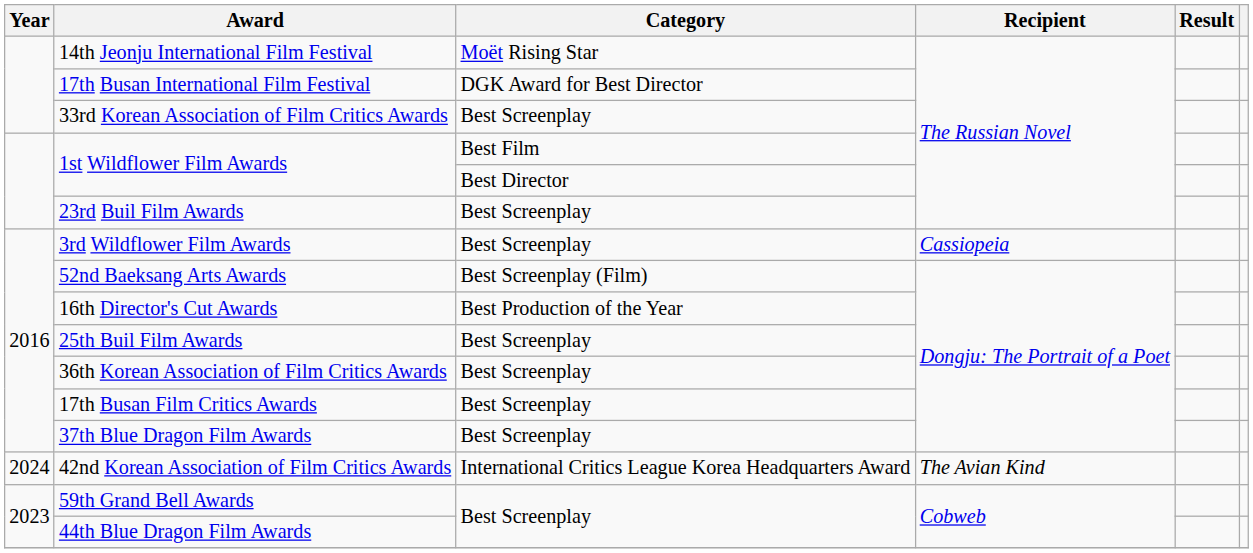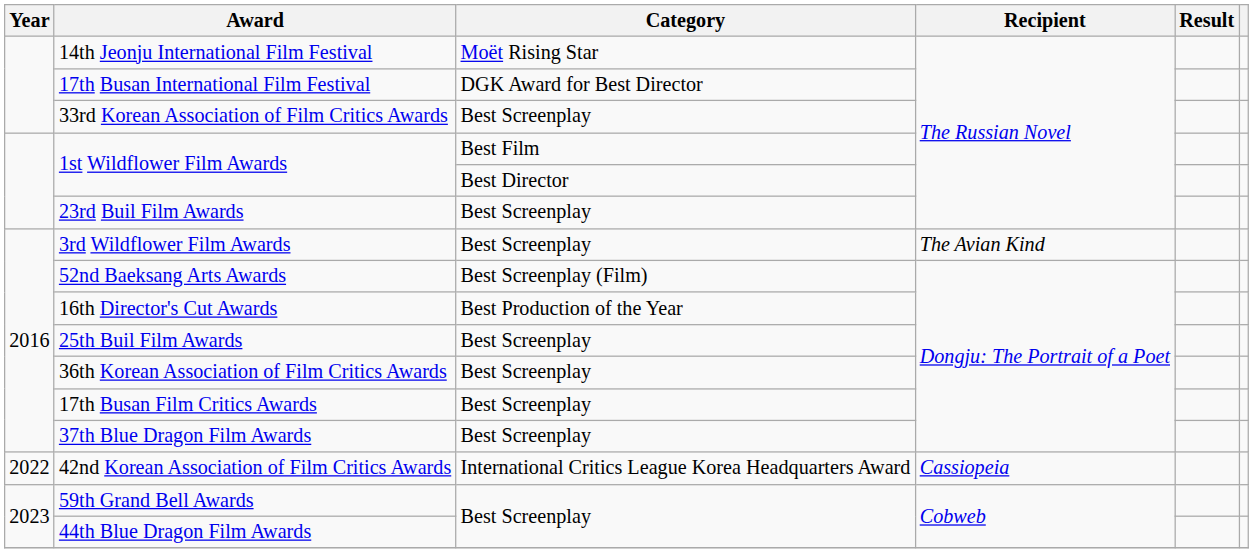 <table class="wikitable">
 <tr>
 <th>Year</th>
 <th>Award</th>
 <th>Category</th>
 <th>Recipient</th>
 <th>Result</th>
 <th></th>
 </tr>
 <tr>
 <td rowspan="3"></td>
 <td>14th <a href='#'>Jeonju International Film Festival</a></td>
 <td><a href='#'>Moët</a> Rising Star</td>
 <td rowspan="6"><em><a href='#'>The Russian Novel</a></em></td>
 <td></td>
 <td></td>
 </tr>
 <tr>
 <td><a href='#'>17th</a> <a href='#'>Busan International Film Festival</a></td>
 <td>DGK Award for Best Director</td>
 <td></td>
 <td></td>
 </tr>
 <tr>
 <td>33rd <a href='#'>Korean Association of Film Critics Awards</a></td>
 <td>Best Screenplay</td>
 <td></td>
 <td></td>
 </tr>
 <tr>
 <td rowspan="3"></td>
 <td rowspan="2"><a href='#'>1st</a> <a href='#'>Wildflower Film Awards</a></td>
 <td>Best Film</td>
 <td></td>
 <td></td>
 </tr>
 <tr>
 <td>Best Director</td>
 <td></td>
 <td></td>
 </tr>
 <tr>
 <td><a href='#'>23rd</a> <a href='#'>Buil Film Awards</a></td>
 <td>Best Screenplay</td>
 <td></td>
 <td></td>
 </tr>
 <tr>
 <td rowspan="7">2016</td>
 <td><a href='#'>3rd</a> <a href='#'>Wildflower Film Awards</a></td>
 <td>Best Screenplay</td>
-<td><em><a href='#'>Cassiopeia</a></em></td>
+<td><em>The Avian Kind</em></td>
 <td></td>
 <td></td>
 </tr>
 <tr>
 <td><a href='#'>52nd Baeksang Arts Awards</a></td>
 <td>Best Screenplay (Film)</td>
 <td rowspan="6"><em><a href='#'>Dongju: The Portrait of a Poet</a></em></td>
 <td></td>
 <td></td>
 </tr>
 <tr>
 <td>16th <a href='#'>Director's Cut Awards</a></td>
 <td>Best Production of the Year</td>
 <td></td>
 <td></td>
 </tr>
 <tr>
 <td><a href='#'>25th Buil Film Awards</a></td>
 <td>Best Screenplay</td>
 <td></td>
 <td></td>
 </tr>
 <tr>
 <td>36th <a href='#'>Korean Association of Film Critics Awards</a></td>
 <td>Best Screenplay</td>
 <td></td>
 <td></td>
 </tr>
 <tr>
 <td>17th <a href='#'>Busan Film Critics Awards</a></td>
 <td>Best Screenplay</td>
 <td></td>
 <td></td>
 </tr>
 <tr>
 <td><a href='#'>37th Blue Dragon Film Awards</a></td>
 <td>Best Screenplay</td>
 <td></td>
 <td></td>
 </tr>
 <tr>
-<td>2024</td>
+<td>2022</td>
 <td>42nd <a href='#'>Korean Association of Film Critics Awards</a></td>
 <td>International Critics League Korea Headquarters Award</td>
-<td><em>The Avian Kind</em></td>
+<td><em><a href='#'>Cassiopeia</a></em></td>
 <td></td>
 <td></td>
 </tr>
 <tr>
 <td rowspan="2">2023</td>
 <td><a href='#'>59th Grand Bell Awards</a></td>
 <td rowspan="2">Best Screenplay</td>
 <td rowspan="2"><em><a href='#'>Cobweb</a></em></td>
 <td></td>
 <td></td>
 </tr>
 <tr>
 <td><a href='#'>44th Blue Dragon Film Awards</a></td>
 <td></td>
 <td></td>
 </tr>
 <tr>
 </tr>
 </table>
